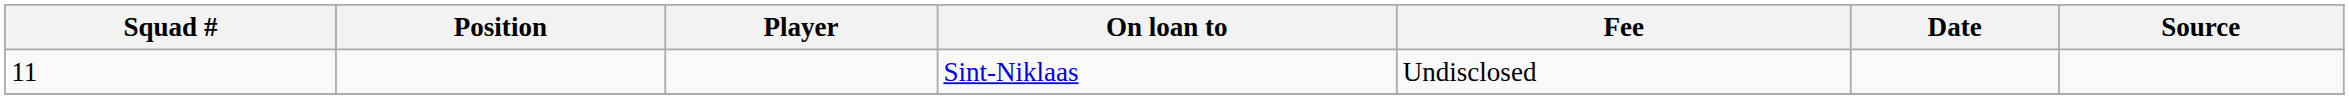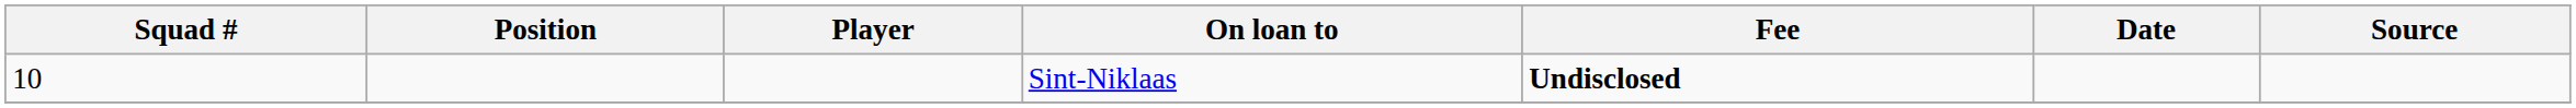 <table width=83% class="wikitable sortable" style="text-align:center; font-size:95%; text-align:left">
 <tr>
 <th><strong>Squad #</strong></th>
 <th><strong>Position</strong></th>
 <th><strong>Player</strong></th>
 <th><strong>On loan to</strong></th>
 <th><strong>Fee</strong></th>
 <th><strong>Date</strong></th>
 <th><strong>Source</strong></th>
 </tr>
 <tr>
-<td>11</td>
+<td>10</td>
 <td></td>
 <td></td>
 <td> <a href='#'>Sint-Niklaas</a></td>
-<td>Undisclosed</td>
+<td><strong>Undisclosed</strong></td>
 <td></td>
 <td></td>
 </tr>
 <tr>
 </tr>
 </table>
